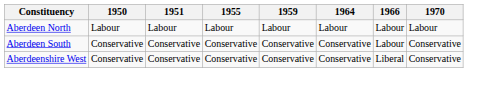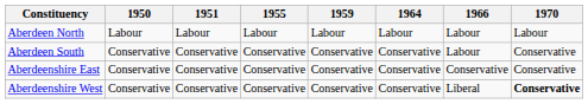 <table class="wikitable">
 <tr>
 <th>Constituency</th>
 <th>1950</th>
 <th>1951</th>
 <th>1955</th>
 <th>1959</th>
 <th>1964</th>
 <th>1966</th>
 <th>1970</th>
 </tr>
 <tr>
 <td><a href='#'>Aberdeen North</a></td>
 <td bgcolor=>Labour</td>
 <td bgcolor=>Labour</td>
 <td bgcolor=>Labour</td>
 <td bgcolor=>Labour</td>
 <td bgcolor=>Labour</td>
 <td bgcolor=>Labour</td>
 <td bgcolor=>Labour</td>
 </tr>
 <tr>
 <td><a href='#'>Aberdeen South</a></td>
 <td bgcolor=>Conservative</td>
 <td bgcolor=>Conservative</td>
 <td bgcolor=>Conservative</td>
 <td bgcolor=>Conservative</td>
 <td bgcolor=>Conservative</td>
 <td bgcolor=>Labour</td>
 <td bgcolor=>Conservative</td>
 </tr>
 <tr>
+<td><a href='#'>Aberdeenshire East</a></td>
+<td bgcolor=>Conservative</td>
+<td bgcolor=>Conservative</td>
+<td bgcolor=>Conservative</td>
+<td bgcolor=>Conservative</td>
+<td bgcolor=>Conservative</td>
+<td bgcolor=>Conservative</td>
+<td bgcolor=>Conservative</td>
+</tr>
+<tr>
 <td><a href='#'>Aberdeenshire West</a></td>
 <td bgcolor=>Conservative</td>
 <td bgcolor=>Conservative</td>
 <td bgcolor=>Conservative</td>
 <td bgcolor=>Conservative</td>
 <td bgcolor=>Conservative</td>
 <td bgcolor=>Liberal</td>
-<td bgcolor=>Conservative</td>
+<td bgcolor=><strong>Conservative</strong></td>
 </tr>
 </table>
